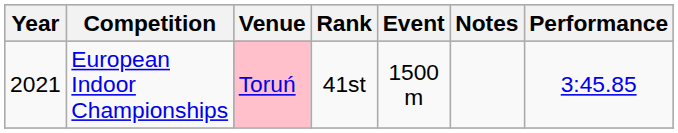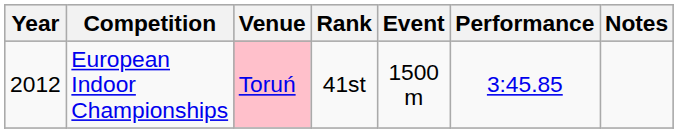 <table class="wikitable" width=55% style="font-size:90%; text-align:center;">
 <tr>
 <th>Year</th>
 <th>Competition</th>
 <th>Venue</th>
 <th>Rank</th>
 <th>Event</th>
+<th>Performance</th>
 <th>Notes</th>
-<th>Performance</th>
 </tr>
 <tr>
-<td>2021</td>
+<td>2012</td>
 <td align=left><a href='#'>European Indoor Championships</a></td>
 <td align=left style="background: pink;"> <a href='#'>Toruń</a></td>
 <td>41st</td>
 <td>1500 m</td>
+<td><a href='#'>3:45.85</a></td>
 <td></td>
-<td><a href='#'>3:45.85</a></td>
 </tr>
 </table>
